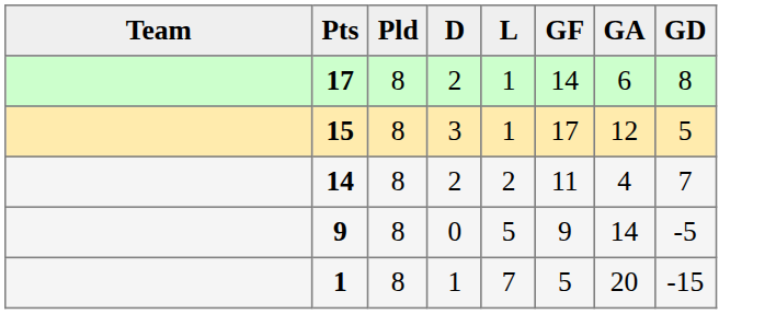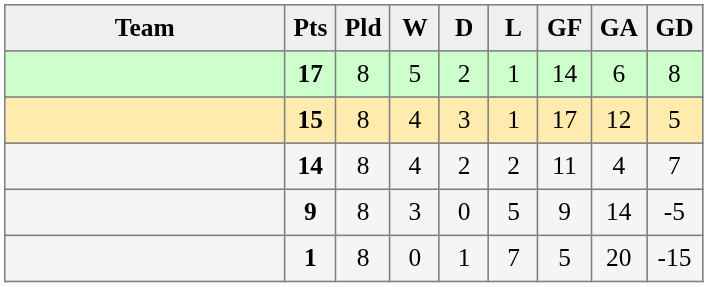 <table style=border-collapse:collapse border=1 cellspacing=0 cellpadding=5>
 <tr align=center bgcolor=#efefef>
 <th width=165>Team</th>
 <th width=20>Pts</th>
 <th width=20>Pld</th>
+<th width=20>W</th>
 <th width=20>D</th>
 <th width=20>L</th>
 <th width=20>GF</th>
 <th width=20>GA</th>
 <th width=20>GD</th>
 </tr>
 <tr align=center style="background:#ccffcc;">
 <td style="text-align:left;"></td>
 <td><strong>17</strong></td>
 <td>8</td>
+<td>5</td>
 <td>2</td>
 <td>1</td>
 <td>14</td>
 <td>6</td>
 <td>8</td>
 </tr>
 <tr align=center style="background:#ffebad;">
 <td style="text-align:left;"></td>
 <td><strong>15</strong></td>
 <td>8</td>
+<td>4</td>
 <td>3</td>
 <td>1</td>
 <td>17</td>
 <td>12</td>
 <td>5</td>
 </tr>
 <tr align=center style="background:#f5f5f5;">
 <td style="text-align:left;"></td>
 <td><strong>14</strong></td>
 <td>8</td>
+<td>4</td>
 <td>2</td>
 <td>2</td>
 <td>11</td>
 <td>4</td>
 <td>7</td>
 </tr>
 <tr align=center style="background:#f5f5f5;">
 <td style="text-align:left;"></td>
 <td><strong>9</strong></td>
 <td>8</td>
+<td>3</td>
 <td>0</td>
 <td>5</td>
 <td>9</td>
 <td>14</td>
 <td>-5</td>
 </tr>
 <tr align=center style="background:#f5f5f5;">
 <td style="text-align:left;"></td>
 <td><strong>1</strong></td>
 <td>8</td>
+<td>0</td>
 <td>1</td>
 <td>7</td>
 <td>5</td>
 <td>20</td>
 <td>-15</td>
 </tr>
 </table>
